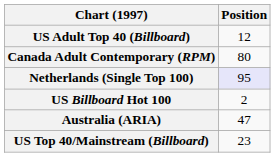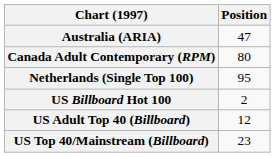 <table class="wikitable sortable plainrowheaders" style="text-align:center">
 <tr>
 <th>Chart (1997)</th>
 <th>Position</th>
 </tr>
 <tr>
-<th scope="row">US Adult Top 40 (<em>Billboard</em>)</th>
-<td>12</td>
+<th scope="row">Australia (ARIA)</th>
+<td>47</td>
 </tr>
 <tr>
 <th scope="row">Canada Adult Contemporary (<em>RPM</em>)</th>
 <td>80</td>
 </tr>
 <tr>
 <th scope="row">Netherlands (Single Top 100)</th>
-<td style="background: lavender;">95</td>
+<td>95</td>
 </tr>
 <tr>
 <th scope="row">US <em>Billboard</em> Hot 100</th>
 <td>2</td>
 </tr>
 <tr>
-<th scope="row">Australia (ARIA)</th>
-<td>47</td>
+<th scope="row">US Adult Top 40 (<em>Billboard</em>)</th>
+<td>12</td>
 </tr>
 <tr>
 <th scope="row">US Top 40/Mainstream (<em>Billboard</em>)</th>
 <td>23</td>
 </tr>
 </table>
